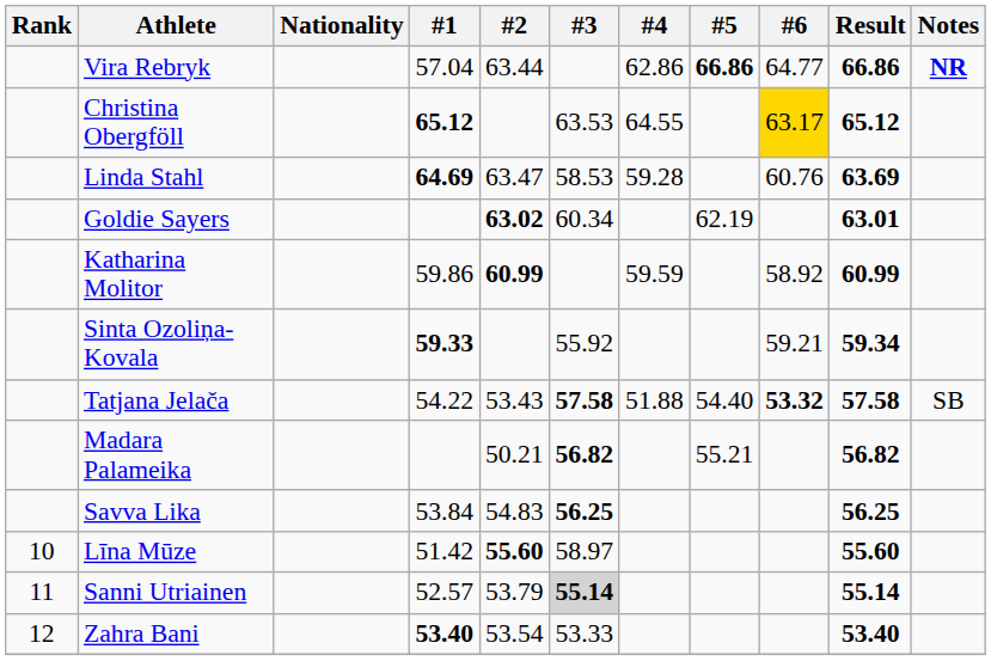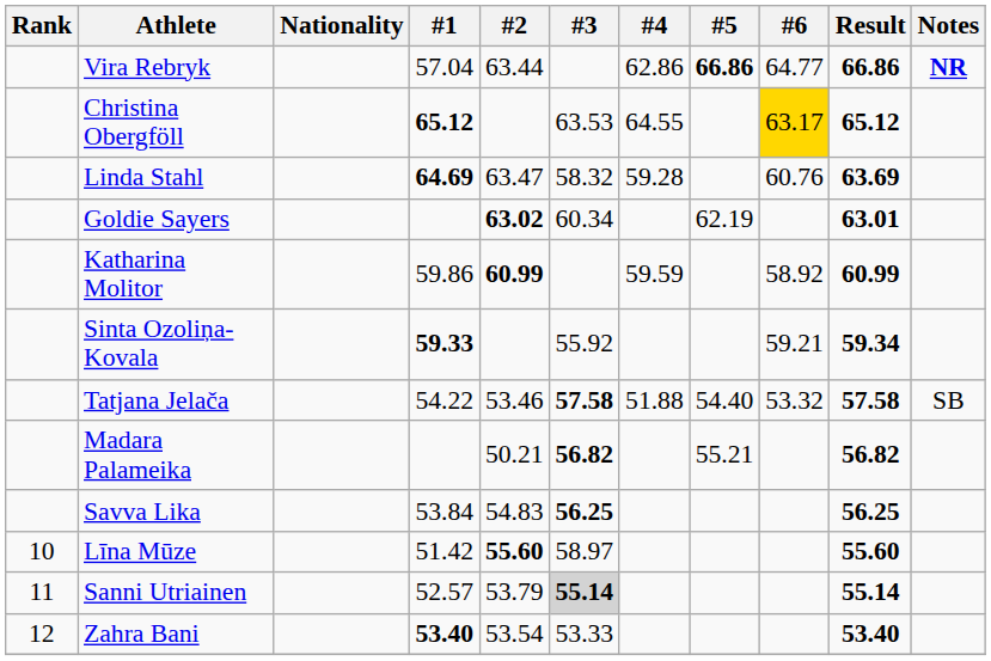 <table class="wikitable sortable" style="text-align:center">
 <tr>
 <th>Rank</th>
 <th>Athlete</th>
 <th>Nationality</th>
 <th>#1</th>
 <th>#2</th>
 <th>#3</th>
 <th>#4</th>
 <th>#5</th>
 <th>#6</th>
 <th>Result</th>
 <th>Notes</th>
 </tr>
 <tr>
 <td></td>
 <td align="left"><a href='#'>Vira Rebryk</a></td>
 <td align=left></td>
 <td>57.04</td>
 <td>63.44</td>
 <td></td>
 <td>62.86</td>
 <td><strong>66.86</strong></td>
 <td>64.77</td>
 <td><strong>66.86</strong></td>
 <td><strong><a href='#'>NR</a></strong></td>
 </tr>
 <tr>
 <td></td>
 <td align="left"><a href='#'>Christina Obergföll</a></td>
 <td align=left></td>
 <td><strong>65.12</strong></td>
 <td></td>
 <td>63.53</td>
 <td>64.55</td>
 <td></td>
 <td style="background: gold;">63.17</td>
 <td><strong>65.12</strong></td>
 <td></td>
 </tr>
 <tr>
 <td></td>
 <td align="left"><a href='#'>Linda Stahl</a></td>
 <td align=left></td>
 <td><strong>64.69</strong></td>
 <td>63.47</td>
-<td>58.53</td>
+<td>58.32</td>
 <td>59.28</td>
 <td></td>
 <td>60.76</td>
 <td><strong>63.69</strong></td>
 <td></td>
 </tr>
 <tr>
 <td></td>
 <td align="left"><a href='#'>Goldie Sayers</a></td>
 <td align=left></td>
 <td></td>
 <td><strong>63.02</strong></td>
 <td>60.34</td>
 <td></td>
 <td>62.19</td>
 <td></td>
 <td><strong>63.01</strong></td>
 <td></td>
 </tr>
 <tr>
 <td></td>
 <td align="left"><a href='#'>Katharina Molitor</a></td>
 <td align=left></td>
 <td>59.86</td>
 <td><strong>60.99</strong></td>
 <td></td>
 <td>59.59</td>
 <td></td>
 <td>58.92</td>
 <td><strong>60.99</strong></td>
 <td></td>
 </tr>
 <tr>
 <td></td>
 <td align="left"><a href='#'>Sinta Ozoliņa-Kovala</a></td>
 <td align=left></td>
 <td><strong>59.33</strong></td>
 <td></td>
 <td>55.92</td>
 <td></td>
 <td></td>
 <td>59.21</td>
 <td><strong>59.34</strong></td>
 <td></td>
 </tr>
 <tr>
 <td></td>
 <td align="left"><a href='#'>Tatjana Jelača</a></td>
 <td align=left></td>
 <td>54.22</td>
-<td>53.43</td>
+<td>53.46</td>
 <td><strong>57.58</strong></td>
 <td>51.88</td>
 <td>54.40</td>
-<td><strong>53.32</strong></td>
+<td>53.32</td>
 <td><strong>57.58</strong></td>
 <td>SB</td>
 </tr>
 <tr>
 <td></td>
 <td align="left"><a href='#'>Madara Palameika</a></td>
 <td align=left></td>
 <td></td>
 <td>50.21</td>
 <td><strong>56.82</strong></td>
 <td></td>
 <td>55.21</td>
 <td></td>
 <td><strong>56.82</strong></td>
 <td></td>
 </tr>
 <tr>
 <td></td>
 <td align="left"><a href='#'>Savva Lika</a></td>
 <td align=left></td>
 <td>53.84</td>
 <td>54.83</td>
 <td><strong>56.25</strong></td>
 <td></td>
 <td></td>
 <td></td>
 <td><strong>56.25</strong></td>
 <td></td>
 </tr>
 <tr>
 <td>10</td>
 <td align="left"><a href='#'>Līna Mūze</a></td>
 <td align=left></td>
 <td>51.42</td>
 <td><strong>55.60</strong></td>
 <td>58.97</td>
 <td></td>
 <td></td>
 <td></td>
 <td><strong>55.60</strong></td>
 <td></td>
 </tr>
 <tr>
 <td>11</td>
 <td align="left"><a href='#'>Sanni Utriainen</a></td>
 <td align=left></td>
 <td>52.57</td>
 <td>53.79</td>
 <td style="background: lightgrey;"><strong>55.14</strong></td>
 <td></td>
 <td></td>
 <td></td>
 <td><strong>55.14</strong></td>
 <td></td>
 </tr>
 <tr>
 <td>12</td>
 <td align="left"><a href='#'>Zahra Bani</a></td>
 <td align=left></td>
 <td><strong>53.40</strong></td>
 <td>53.54</td>
 <td>53.33</td>
 <td></td>
 <td></td>
 <td></td>
 <td><strong>53.40</strong></td>
 <td></td>
 </tr>
 <tr>
 </tr>
 </table>
